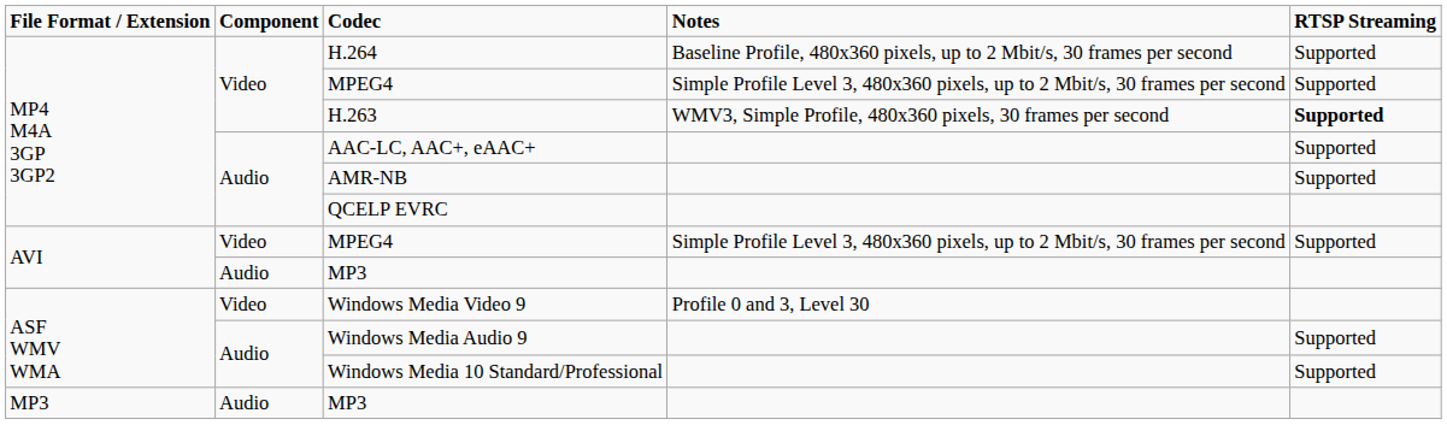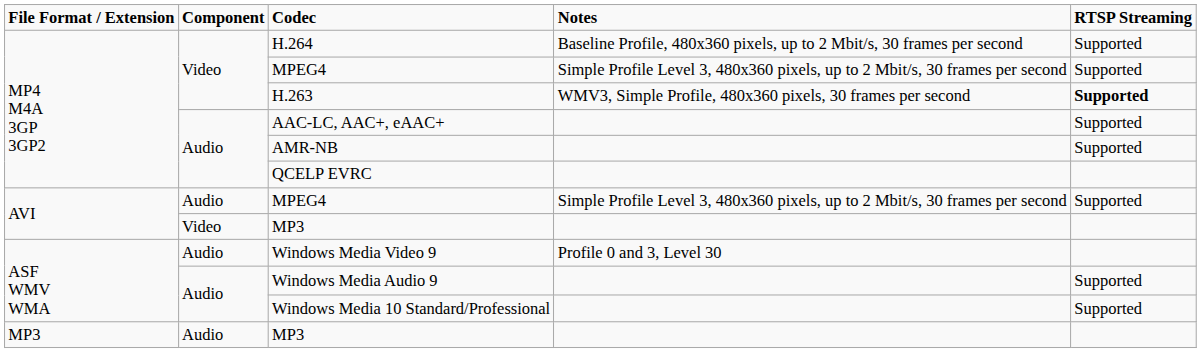 <table class="wikitable">
 <tr>
 <td class="Header"><strong>File Format / Extension</strong></td>
 <td class="Header"><strong>Component</strong></td>
 <td class="Header"><strong>Codec</strong></td>
 <td class="Header"><strong>Notes</strong></td>
 <td class="Header"><strong>RTSP Streaming</strong></td>
 </tr>
 <tr>
 <td rowspan="6"><br>MP4<br>M4A<br>3GP<br>3GP2</td>
 <td rowspan="3">Video</td>
 <td class="noBorder">H.264</td>
 <td>Baseline Profile, 480x360 pixels, up to 2 Mbit/s, 30 frames per second</td>
 <td>Supported</td>
 </tr>
 <tr>
 <td>MPEG4</td>
 <td>Simple Profile Level 3, 480x360 pixels, up to 2 Mbit/s, 30 frames per second</td>
 <td>Supported</td>
 </tr>
 <tr>
 <td>H.263</td>
 <td>WMV3, Simple Profile, 480x360 pixels, 30 frames per second</td>
 <td><strong>Supported</strong></td>
 </tr>
 <tr>
 <td rowspan="3">Audio</td>
 <td>AAC-LC, AAC+, eAAC+</td>
 <td></td>
 <td>Supported</td>
 </tr>
 <tr>
 <td>AMR-NB</td>
 <td></td>
 <td>Supported</td>
 </tr>
 <tr>
 <td>QCELP EVRC</td>
 <td></td>
 <td></td>
 </tr>
 <tr>
 <td rowspan="2">AVI</td>
-<td>Video</td>
+<td>Audio</td>
 <td>MPEG4</td>
 <td>Simple Profile Level 3, 480x360 pixels, up to 2 Mbit/s, 30 frames per second</td>
 <td>Supported</td>
 </tr>
 <tr>
-<td>Audio</td>
+<td>Video</td>
 <td>MP3</td>
 <td></td>
 <td></td>
 </tr>
 <tr>
 <td rowspan="3"><br>ASF<br>WMV<br>WMA</td>
-<td>Video</td>
+<td>Audio</td>
 <td>Windows Media Video 9</td>
 <td>Profile 0 and 3, Level 30</td>
 <td></td>
 </tr>
 <tr>
 <td rowspan="2">Audio</td>
 <td>Windows Media Audio 9</td>
 <td></td>
 <td>Supported</td>
 </tr>
 <tr>
 <td>Windows Media 10 Standard/Professional</td>
 <td></td>
 <td>Supported</td>
 </tr>
 <tr>
 <td>MP3</td>
 <td>Audio</td>
 <td>MP3</td>
 <td></td>
 <td></td>
 </tr>
 </table>
